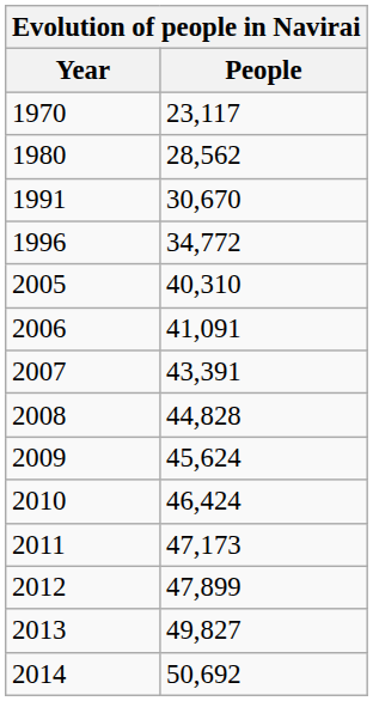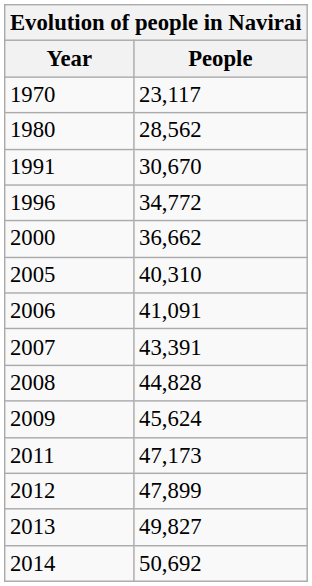 <table class=wikitable>
 <tr>
 <th colspan=2>Evolution of people in Navirai</th>
 </tr>
 <tr>
 <th>Year</th>
 <th>People</th>
 </tr>
 <tr>
 <td>1970</td>
 <td>23,117</td>
 </tr>
 <tr>
 <td>1980</td>
 <td>28,562</td>
 </tr>
 <tr>
 <td>1991</td>
 <td>30,670</td>
 </tr>
 <tr>
 <td>1996</td>
 <td>34,772</td>
 </tr>
 <tr>
+<td>2000</td>
+<td>36,662</td>
+</tr>
+<tr>
 <td>2005</td>
 <td>40,310</td>
 </tr>
 <tr>
 <td>2006</td>
 <td>41,091</td>
 </tr>
 <tr>
 <td>2007</td>
 <td>43,391</td>
 </tr>
 <tr>
 <td>2008</td>
 <td>44,828</td>
 </tr>
 <tr>
 <td>2009</td>
 <td>45,624</td>
 </tr>
 <tr>
-<td>2010</td>
-<td>46,424</td>
-</tr>
-<tr>
 <td>2011</td>
 <td>47,173</td>
 </tr>
 <tr>
 <td>2012</td>
 <td>47,899</td>
 </tr>
 <tr>
 <td>2013</td>
 <td>49,827</td>
 </tr>
 <tr>
 <td>2014</td>
 <td>50,692</td>
 </tr>
 </table>
